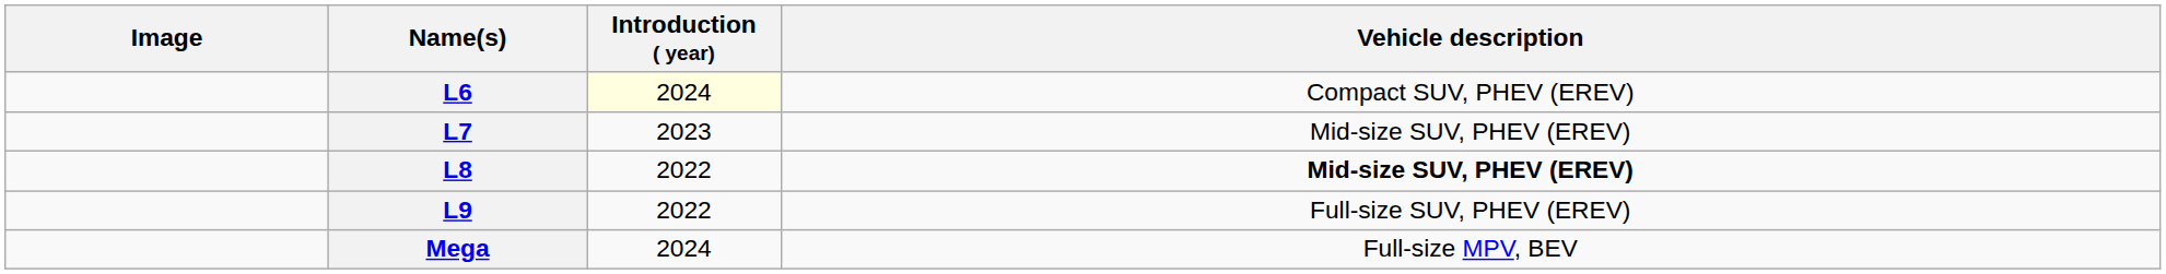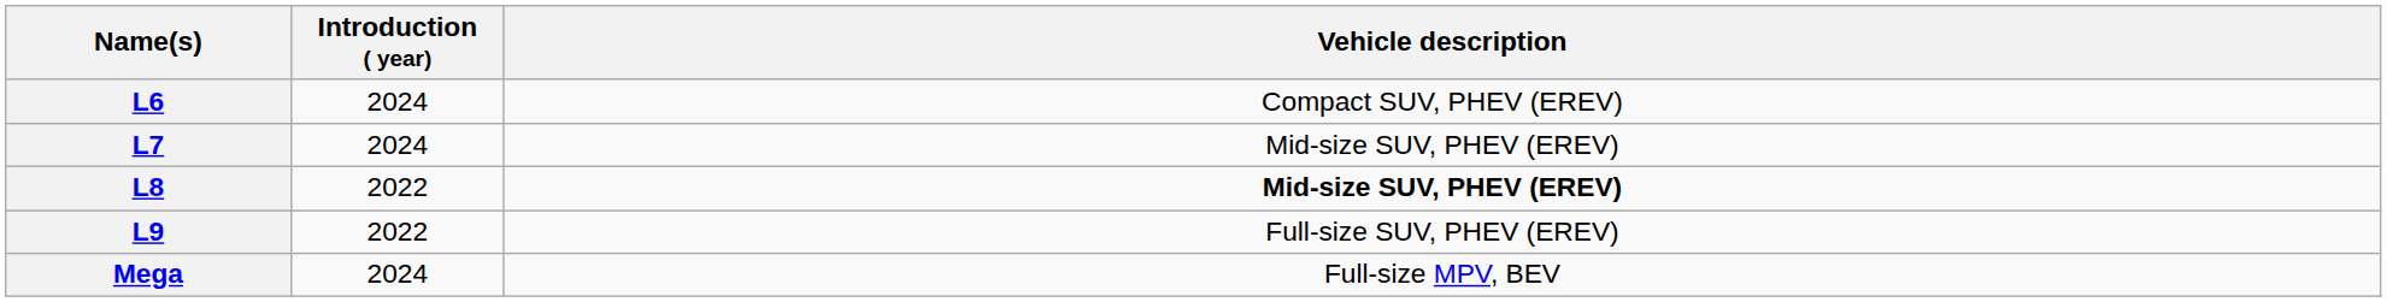 <table class="wikitable sortable" style="text-align: center; width: 70%">
 <tr>
-<th width="15%" class="unsortable">Image</th>
 <th width="12%" class="unsortable">Name(s)</th>
 <th width="9%">Introduction<br><small>( year)</small></th>
 <th class="unsortable">Vehicle description</th>
 </tr>
 <tr>
-<td></td>
 <th><a href='#'>L6</a></th>
-<td style="background: lightyellow;">2024</td>
+<td>2024</td>
 <td>Compact SUV, PHEV (EREV)</td>
 </tr>
 <tr>
-<td></td>
 <th><a href='#'>L7</a></th>
-<td>2023</td>
+<td>2024</td>
 <td>Mid-size SUV, PHEV (EREV)</td>
 </tr>
 <tr>
-<td></td>
 <th><a href='#'>L8</a></th>
 <td>2022</td>
 <td><strong>Mid-size SUV, PHEV (EREV)</strong></td>
 </tr>
 <tr>
-<td></td>
 <th><a href='#'>L9</a></th>
 <td>2022</td>
 <td>Full-size SUV, PHEV (EREV)</td>
 </tr>
 <tr>
-<td></td>
 <th><a href='#'>Mega</a></th>
 <td>2024</td>
 <td>Full-size <a href='#'>MPV</a>, BEV</td>
 </tr>
 </table>
